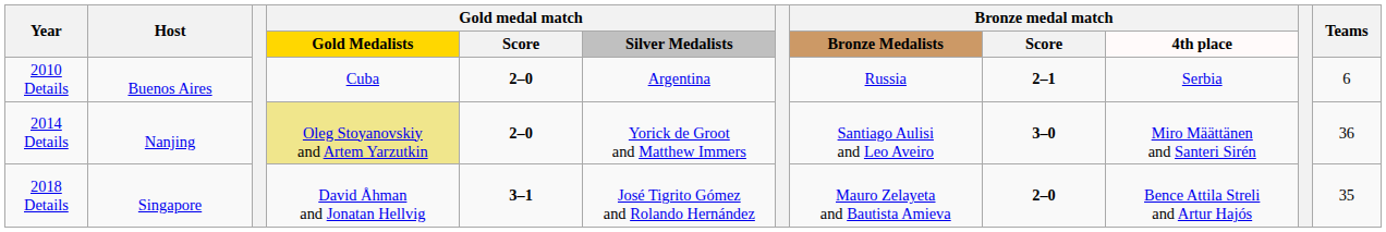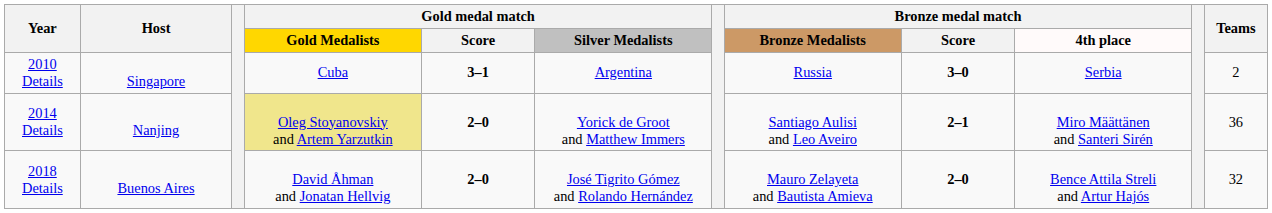 <table class="wikitable" style="font-size:90%; width: 100%; text-align: center;">
 <tr>
 <th rowspan="2" style="width:6%;">Year</th>
 <th rowspan="2" style="width:12%;">Host</th>
 <th rowspan="10" width="1%" bgcolor="ffffff"></th>
 <th colspan="3">Gold medal match</th>
 <th rowspan="10" width="1%" bgcolor="ffffff"></th>
 <th colspan="3">Bronze medal match</th>
 <th rowspan="10" width="1%" bgcolor="ffffff"></th>
 <th rowspan="2" style="width:5%;">Teams</th>
 </tr>
 <tr style="background:#efefef;">
 <th style="width:14%; background:gold;">Gold Medalists</th>
 <th width=9%>Score</th>
 <th style="width:14%; background:silver;">Silver Medalists</th>
 <th style="width:14%; background:#c96;">Bronze Medalists</th>
 <th width=9%>Score</th>
 <th style="width:14%; background:snow;">4th place</th>
 </tr>
 <tr>
 <td><a href='#'>2010</a><br><a href='#'>Details</a></td>
-<td><br><a href='#'>Buenos Aires</a></td>
+<td><br><a href='#'>Singapore</a></td>
 <td> <a href='#'>Cuba</a></td>
-<td><strong>2–0</strong></td>
+<td><strong>3–1</strong></td>
 <td> <a href='#'>Argentina</a></td>
 <td> <a href='#'>Russia</a></td>
-<td><strong>2–1</strong></td>
+<td><strong>3–0</strong></td>
 <td> <a href='#'>Serbia</a></td>
-<td>6</td>
+<td>2</td>
 </tr>
 <tr>
 <td><a href='#'>2014</a><br><a href='#'>Details</a></td>
 <td><br><a href='#'>Nanjing</a></td>
 <td style="background: khaki;"><br><a href='#'>Oleg Stoyanovskiy</a><br>and <a href='#'>Artem Yarzutkin</a></td>
 <td><strong>2–0</strong></td>
 <td><br><a href='#'>Yorick de Groot</a><br>and <a href='#'>Matthew Immers</a></td>
 <td><br><a href='#'>Santiago Aulisi</a><br>and <a href='#'>Leo Aveiro</a></td>
-<td><strong>3–0</strong></td>
+<td><strong>2–1</strong></td>
 <td><br><a href='#'>Miro Määttänen</a><br>and <a href='#'>Santeri Sirén</a></td>
 <td>36</td>
 </tr>
 <tr>
 <td><a href='#'>2018</a><br><a href='#'>Details</a></td>
-<td><br><a href='#'>Singapore</a></td>
+<td><br><a href='#'>Buenos Aires</a></td>
 <td><br><a href='#'>David Åhman</a><br>and <a href='#'>Jonatan Hellvig</a></td>
-<td><strong>3–1</strong></td>
+<td><strong>2–0</strong></td>
 <td><br><a href='#'>José Tigrito Gómez</a><br>and <a href='#'>Rolando Hernández</a></td>
 <td><br><a href='#'>Mauro Zelayeta</a><br>and <a href='#'>Bautista Amieva</a></td>
 <td><strong>2–0</strong></td>
 <td><br><a href='#'>Bence Attila Streli</a><br>and <a href='#'>Artur Hajós</a></td>
-<td>35</td>
+<td>32</td>
 </tr>
 </table>
